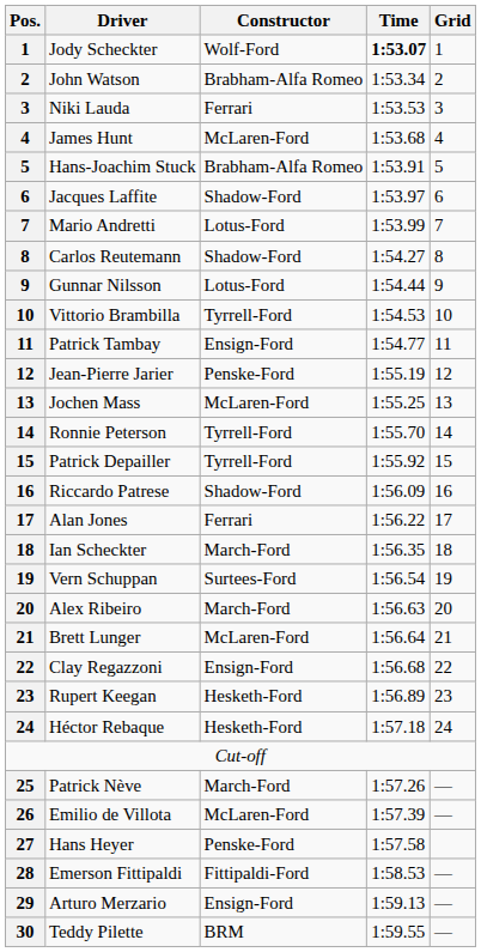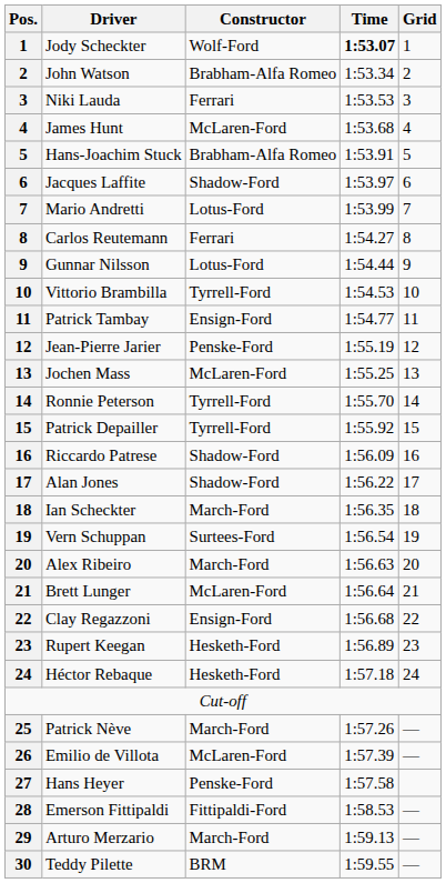 <table class="wikitable sortable" style="font-size: 95%">
 <tr>
 <th>Pos.</th>
 <th>Driver</th>
 <th>Constructor</th>
 <th>Time</th>
 <th>Grid</th>
 </tr>
 <tr>
 <th>1</th>
 <td> Jody Scheckter</td>
 <td>Wolf-Ford</td>
 <td><strong>1:53.07</strong></td>
 <td>1</td>
 </tr>
 <tr>
 <th>2</th>
 <td> John Watson</td>
 <td>Brabham-Alfa Romeo</td>
 <td>1:53.34</td>
 <td>2</td>
 </tr>
 <tr>
 <th>3</th>
 <td> Niki Lauda</td>
 <td>Ferrari</td>
 <td>1:53.53</td>
 <td>3</td>
 </tr>
 <tr>
 <th>4</th>
 <td> James Hunt</td>
 <td>McLaren-Ford</td>
 <td>1:53.68</td>
 <td>4</td>
 </tr>
 <tr>
 <th>5</th>
 <td> Hans-Joachim Stuck</td>
 <td>Brabham-Alfa Romeo</td>
 <td>1:53.91</td>
 <td>5</td>
 </tr>
 <tr>
 <th>6</th>
 <td> Jacques Laffite</td>
 <td>Shadow-Ford</td>
 <td>1:53.97</td>
 <td>6</td>
 </tr>
 <tr>
 <th>7</th>
 <td> Mario Andretti</td>
 <td>Lotus-Ford</td>
 <td>1:53.99</td>
 <td>7</td>
 </tr>
 <tr>
 <th>8</th>
 <td> Carlos Reutemann</td>
-<td>Shadow-Ford</td>
+<td>Ferrari</td>
 <td>1:54.27</td>
 <td>8</td>
 </tr>
 <tr>
 <th>9</th>
 <td> Gunnar Nilsson</td>
 <td>Lotus-Ford</td>
 <td>1:54.44</td>
 <td>9</td>
 </tr>
 <tr>
 <th>10</th>
 <td> Vittorio Brambilla</td>
 <td>Tyrrell-Ford</td>
 <td>1:54.53</td>
 <td>10</td>
 </tr>
 <tr>
 <th>11</th>
 <td> Patrick Tambay</td>
 <td>Ensign-Ford</td>
 <td>1:54.77</td>
 <td>11</td>
 </tr>
 <tr>
 <th>12</th>
 <td> Jean-Pierre Jarier</td>
 <td>Penske-Ford</td>
 <td>1:55.19</td>
 <td>12</td>
 </tr>
 <tr>
 <th>13</th>
 <td> Jochen Mass</td>
 <td>McLaren-Ford</td>
 <td>1:55.25</td>
 <td>13</td>
 </tr>
 <tr>
 <th>14</th>
 <td> Ronnie Peterson</td>
 <td>Tyrrell-Ford</td>
 <td>1:55.70</td>
 <td>14</td>
 </tr>
 <tr>
 <th>15</th>
 <td> Patrick Depailler</td>
 <td>Tyrrell-Ford</td>
 <td>1:55.92</td>
 <td>15</td>
 </tr>
 <tr>
 <th>16</th>
 <td> Riccardo Patrese</td>
 <td>Shadow-Ford</td>
 <td>1:56.09</td>
 <td>16</td>
 </tr>
 <tr>
 <th>17</th>
 <td> Alan Jones</td>
-<td>Ferrari</td>
+<td>Shadow-Ford</td>
 <td>1:56.22</td>
 <td>17</td>
 </tr>
 <tr>
 <th>18</th>
 <td> Ian Scheckter</td>
 <td>March-Ford</td>
 <td>1:56.35</td>
 <td>18</td>
 </tr>
 <tr>
 <th>19</th>
 <td> Vern Schuppan</td>
 <td>Surtees-Ford</td>
 <td>1:56.54</td>
 <td>19</td>
 </tr>
 <tr>
 <th>20</th>
 <td> Alex Ribeiro</td>
 <td>March-Ford</td>
 <td>1:56.63</td>
 <td>20</td>
 </tr>
 <tr>
 <th>21</th>
 <td> Brett Lunger</td>
 <td>McLaren-Ford</td>
 <td>1:56.64</td>
 <td>21</td>
 </tr>
 <tr>
 <th>22</th>
 <td> Clay Regazzoni</td>
 <td>Ensign-Ford</td>
 <td>1:56.68</td>
 <td>22</td>
 </tr>
 <tr>
 <th>23</th>
 <td> Rupert Keegan</td>
 <td>Hesketh-Ford</td>
 <td>1:56.89</td>
 <td>23</td>
 </tr>
 <tr>
 <th>24</th>
 <td> Héctor Rebaque</td>
 <td>Hesketh-Ford</td>
 <td>1:57.18</td>
 <td>24</td>
 </tr>
 <tr>
 <td colspan=5 align=center><em>Cut-off</em></td>
 </tr>
 <tr>
 <th>25</th>
 <td> Patrick Nève</td>
 <td>March-Ford</td>
 <td>1:57.26</td>
 <td>—</td>
 </tr>
 <tr>
 <th>26</th>
 <td> Emilio de Villota</td>
 <td>McLaren-Ford</td>
 <td>1:57.39</td>
 <td>—</td>
 </tr>
 <tr>
 <th>27</th>
 <td> Hans Heyer</td>
 <td>Penske-Ford</td>
 <td>1:57.58</td>
 <td></td>
 </tr>
 <tr>
 <th>28</th>
 <td> Emerson Fittipaldi</td>
 <td>Fittipaldi-Ford</td>
 <td>1:58.53</td>
 <td>—</td>
 </tr>
 <tr>
 <th>29</th>
 <td> Arturo Merzario</td>
-<td>Ensign-Ford</td>
+<td>March-Ford</td>
 <td>1:59.13</td>
 <td>—</td>
 </tr>
 <tr>
 <th>30</th>
 <td> Teddy Pilette</td>
 <td>BRM</td>
 <td>1:59.55</td>
 <td>—</td>
 </tr>
 </table>
